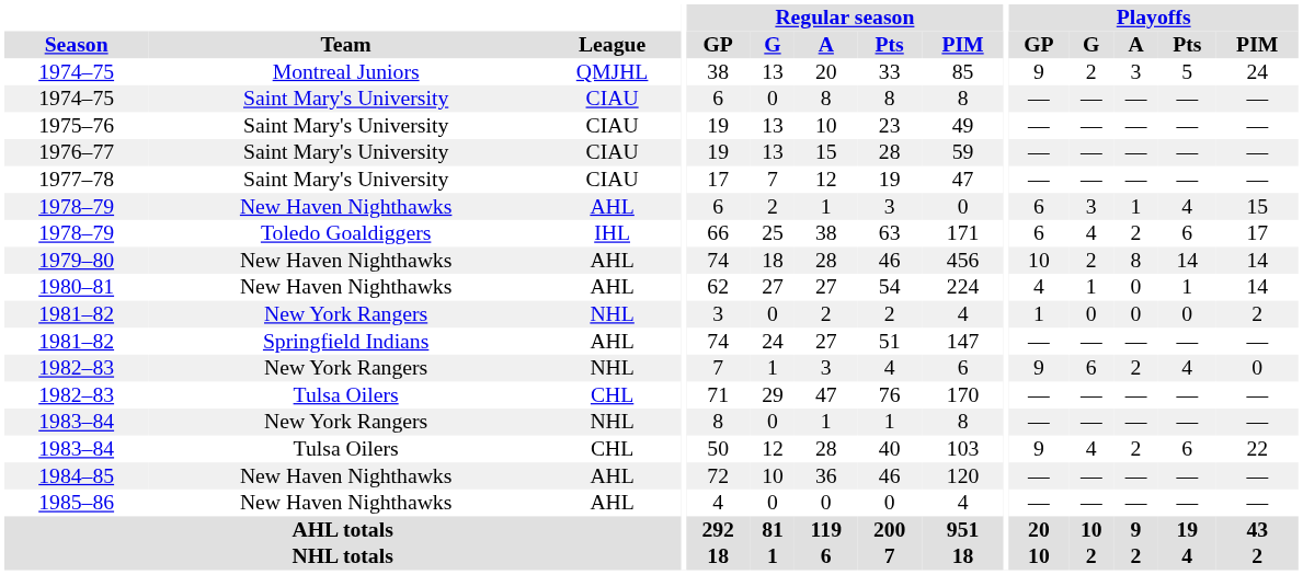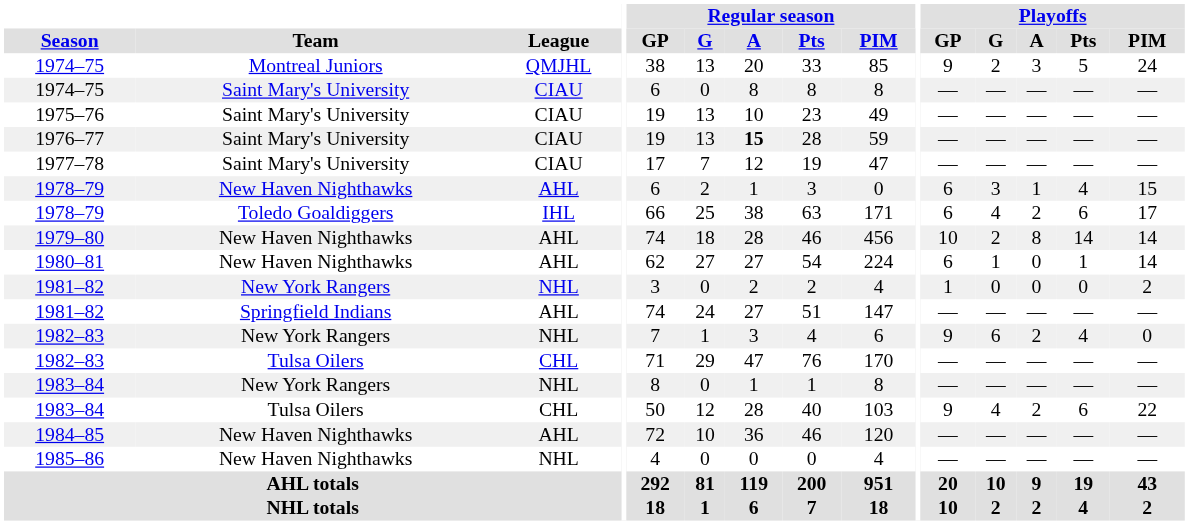 <table border="0" cellpadding="1" cellspacing="0" style="text-align:center; width:60em">
 <tr bgcolor="#e0e0e0">
 <th colspan="3" bgcolor="#ffffff"></th>
 <th rowspan="100" bgcolor="#ffffff"></th>
 <th colspan="5"><a href='#'>Regular season</a></th>
 <th rowspan="100" bgcolor="#ffffff"></th>
 <th colspan="5"><a href='#'>Playoffs</a></th>
 </tr>
 <tr bgcolor="#e0e0e0">
 <th><a href='#'>Season</a></th>
 <th>Team</th>
 <th>League</th>
 <th>GP</th>
 <th><a href='#'>G</a></th>
 <th><a href='#'>A</a></th>
 <th><a href='#'>Pts</a></th>
 <th><a href='#'>PIM</a></th>
 <th>GP</th>
 <th>G</th>
 <th>A</th>
 <th>Pts</th>
 <th>PIM</th>
 </tr>
 <tr>
 <td><a href='#'>1974–75</a></td>
 <td><a href='#'>Montreal Juniors</a></td>
 <td><a href='#'>QMJHL</a></td>
 <td>38</td>
 <td>13</td>
 <td>20</td>
 <td>33</td>
 <td>85</td>
 <td>9</td>
 <td>2</td>
 <td>3</td>
 <td>5</td>
 <td>24</td>
 </tr>
 <tr bgcolor="#f0f0f0">
 <td>1974–75</td>
 <td><a href='#'>Saint Mary's University</a></td>
 <td><a href='#'>CIAU</a></td>
 <td>6</td>
 <td>0</td>
 <td>8</td>
 <td>8</td>
 <td>8</td>
 <td>—</td>
 <td>—</td>
 <td>—</td>
 <td>—</td>
 <td>—</td>
 </tr>
 <tr>
 <td>1975–76</td>
 <td>Saint Mary's University</td>
 <td>CIAU</td>
 <td>19</td>
 <td>13</td>
 <td>10</td>
 <td>23</td>
 <td>49</td>
 <td>—</td>
 <td>—</td>
 <td>—</td>
 <td>—</td>
 <td>—</td>
 </tr>
 <tr bgcolor="#f0f0f0">
 <td>1976–77</td>
 <td>Saint Mary's University</td>
 <td>CIAU</td>
 <td>19</td>
 <td>13</td>
-<td>15</td>
+<td><strong>15</strong></td>
 <td>28</td>
 <td>59</td>
 <td>—</td>
 <td>—</td>
 <td>—</td>
 <td>—</td>
 <td>—</td>
 </tr>
 <tr>
 <td>1977–78</td>
 <td>Saint Mary's University</td>
 <td>CIAU</td>
 <td>17</td>
 <td>7</td>
 <td>12</td>
 <td>19</td>
 <td>47</td>
 <td>—</td>
 <td>—</td>
 <td>—</td>
 <td>—</td>
 <td>—</td>
 </tr>
 <tr bgcolor="#f0f0f0">
 <td><a href='#'>1978–79</a></td>
 <td><a href='#'>New Haven Nighthawks</a></td>
 <td><a href='#'>AHL</a></td>
 <td>6</td>
 <td>2</td>
 <td>1</td>
 <td>3</td>
 <td>0</td>
 <td>6</td>
 <td>3</td>
 <td>1</td>
 <td>4</td>
 <td>15</td>
 </tr>
 <tr>
 <td><a href='#'>1978–79</a></td>
 <td><a href='#'>Toledo Goaldiggers</a></td>
 <td><a href='#'>IHL</a></td>
 <td>66</td>
 <td>25</td>
 <td>38</td>
 <td>63</td>
 <td>171</td>
 <td>6</td>
 <td>4</td>
 <td>2</td>
 <td>6</td>
 <td>17</td>
 </tr>
 <tr bgcolor="#f0f0f0">
 <td><a href='#'>1979–80</a></td>
 <td>New Haven Nighthawks</td>
 <td>AHL</td>
 <td>74</td>
 <td>18</td>
 <td>28</td>
 <td>46</td>
 <td>456</td>
 <td>10</td>
 <td>2</td>
 <td>8</td>
 <td>14</td>
 <td>14</td>
 </tr>
 <tr>
 <td><a href='#'>1980–81</a></td>
 <td>New Haven Nighthawks</td>
 <td>AHL</td>
 <td>62</td>
 <td>27</td>
 <td>27</td>
 <td>54</td>
 <td>224</td>
-<td>4</td>
+<td>6</td>
 <td>1</td>
 <td>0</td>
 <td>1</td>
 <td>14</td>
 </tr>
 <tr bgcolor="#f0f0f0">
 <td><a href='#'>1981–82</a></td>
 <td><a href='#'>New York Rangers</a></td>
 <td><a href='#'>NHL</a></td>
 <td>3</td>
 <td>0</td>
 <td>2</td>
 <td>2</td>
 <td>4</td>
 <td>1</td>
 <td>0</td>
 <td>0</td>
 <td>0</td>
 <td>2</td>
 </tr>
 <tr>
 <td><a href='#'>1981–82</a></td>
 <td><a href='#'>Springfield Indians</a></td>
 <td>AHL</td>
 <td>74</td>
 <td>24</td>
 <td>27</td>
 <td>51</td>
 <td>147</td>
 <td>—</td>
 <td>—</td>
 <td>—</td>
 <td>—</td>
 <td>—</td>
 </tr>
 <tr bgcolor="#f0f0f0">
 <td><a href='#'>1982–83</a></td>
 <td>New York Rangers</td>
 <td>NHL</td>
 <td>7</td>
 <td>1</td>
 <td>3</td>
 <td>4</td>
 <td>6</td>
 <td>9</td>
 <td>6</td>
 <td>2</td>
 <td>4</td>
 <td>0</td>
 </tr>
 <tr>
 <td><a href='#'>1982–83</a></td>
 <td><a href='#'>Tulsa Oilers</a></td>
 <td><a href='#'>CHL</a></td>
 <td>71</td>
 <td>29</td>
 <td>47</td>
 <td>76</td>
 <td>170</td>
 <td>—</td>
 <td>—</td>
 <td>—</td>
 <td>—</td>
 <td>—</td>
 </tr>
 <tr bgcolor="#f0f0f0">
 <td><a href='#'>1983–84</a></td>
 <td>New York Rangers</td>
 <td>NHL</td>
 <td>8</td>
 <td>0</td>
 <td>1</td>
 <td>1</td>
 <td>8</td>
 <td>—</td>
 <td>—</td>
 <td>—</td>
 <td>—</td>
 <td>—</td>
 </tr>
 <tr>
 <td><a href='#'>1983–84</a></td>
 <td>Tulsa Oilers</td>
 <td>CHL</td>
 <td>50</td>
 <td>12</td>
 <td>28</td>
 <td>40</td>
 <td>103</td>
 <td>9</td>
 <td>4</td>
 <td>2</td>
 <td>6</td>
 <td>22</td>
 </tr>
 <tr bgcolor="#f0f0f0">
 <td><a href='#'>1984–85</a></td>
 <td>New Haven Nighthawks</td>
 <td>AHL</td>
 <td>72</td>
 <td>10</td>
 <td>36</td>
 <td>46</td>
 <td>120</td>
 <td>—</td>
 <td>—</td>
 <td>—</td>
 <td>—</td>
 <td>—</td>
 </tr>
 <tr>
 <td><a href='#'>1985–86</a></td>
 <td>New Haven Nighthawks</td>
-<td>AHL</td>
+<td>NHL</td>
 <td>4</td>
 <td>0</td>
 <td>0</td>
 <td>0</td>
 <td>4</td>
 <td>—</td>
 <td>—</td>
 <td>—</td>
 <td>—</td>
 <td>—</td>
 </tr>
 <tr bgcolor="#e0e0e0">
 <th colspan="3">AHL totals</th>
 <th>292</th>
 <th>81</th>
 <th>119</th>
 <th>200</th>
 <th>951</th>
 <th>20</th>
 <th>10</th>
 <th>9</th>
 <th>19</th>
 <th>43</th>
 </tr>
 <tr bgcolor="#e0e0e0">
 <th colspan="3">NHL totals</th>
 <th>18</th>
 <th>1</th>
 <th>6</th>
 <th>7</th>
 <th>18</th>
 <th>10</th>
 <th>2</th>
 <th>2</th>
 <th>4</th>
 <th>2</th>
 </tr>
 </table>
